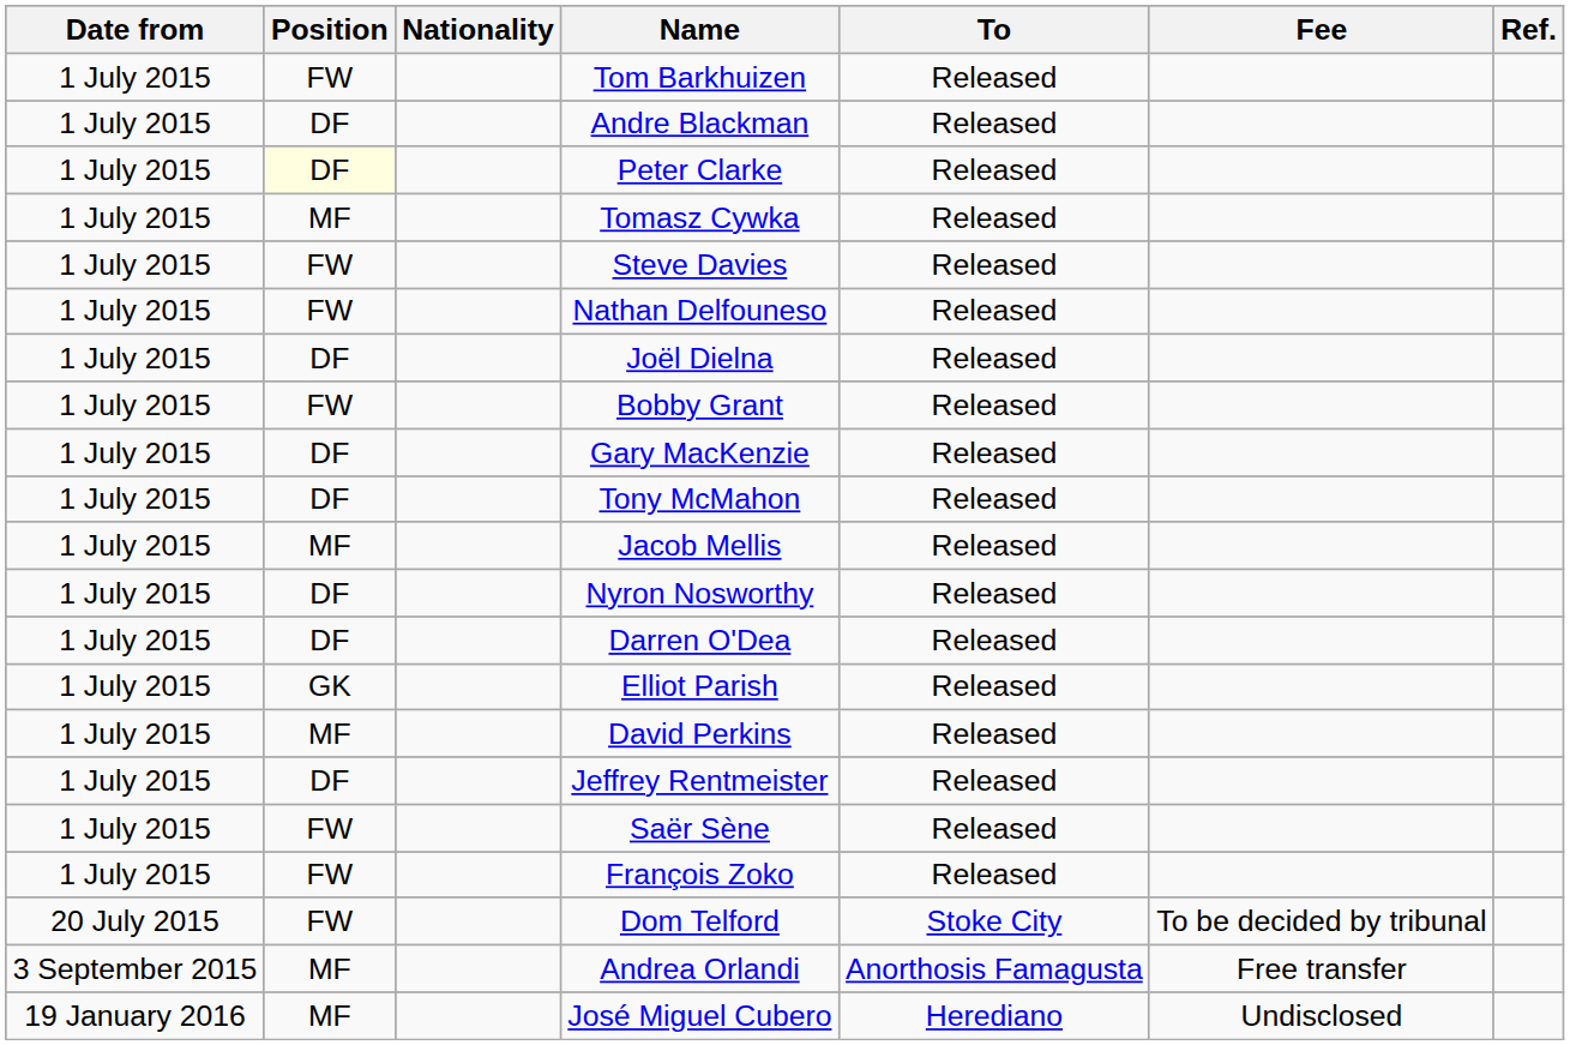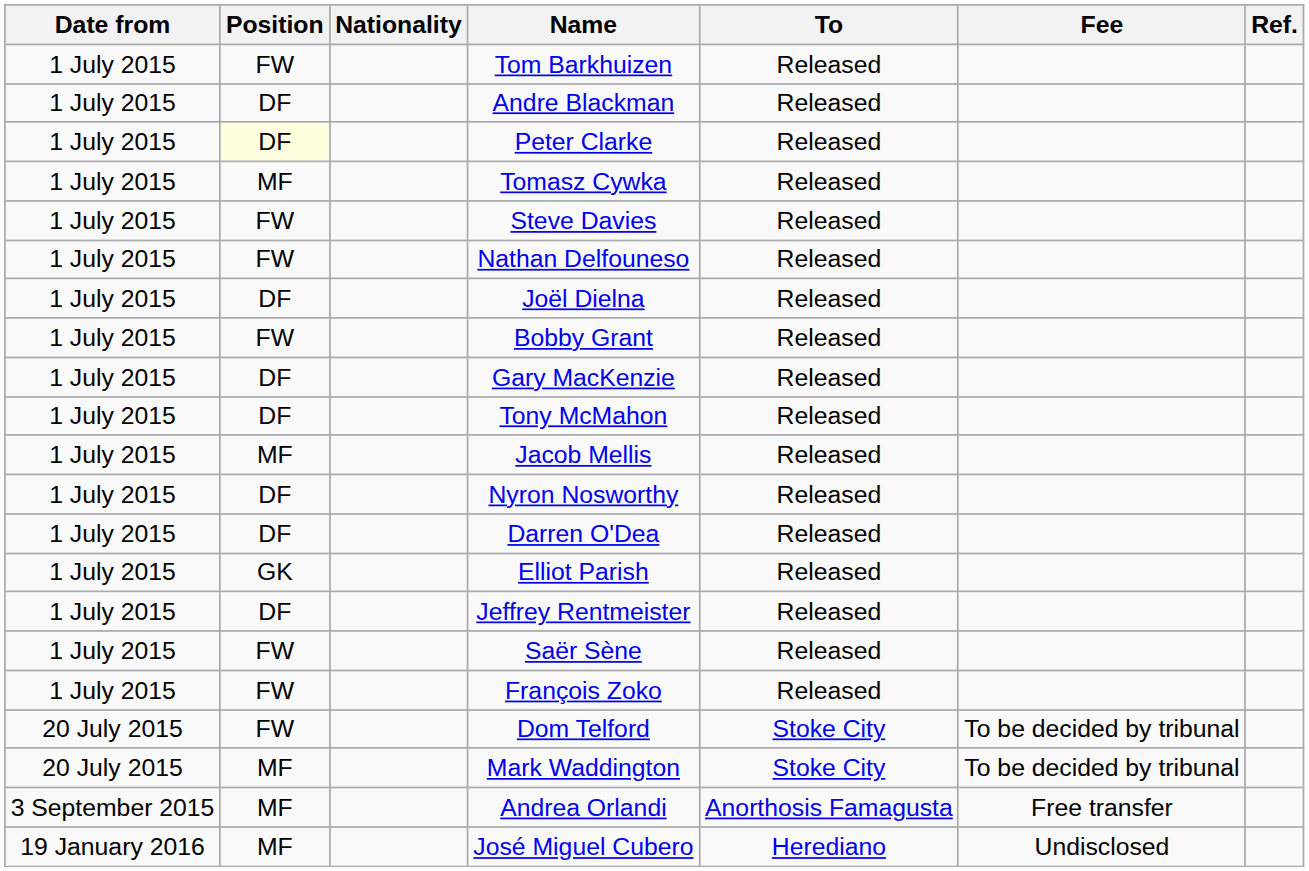 <table class="wikitable"  style="text-align:center; font-size:90%; ">
 <tr>
 <th>Date from</th>
 <th>Position</th>
 <th>Nationality</th>
 <th>Name</th>
 <th>To</th>
 <th>Fee</th>
 <th>Ref.</th>
 </tr>
 <tr>
 <td>1 July 2015</td>
 <td>FW</td>
 <td></td>
 <td><a href='#'>Tom Barkhuizen</a></td>
 <td>Released</td>
 <td></td>
 <td></td>
 </tr>
 <tr>
 <td>1 July 2015</td>
 <td>DF</td>
 <td></td>
 <td><a href='#'>Andre Blackman</a></td>
 <td>Released</td>
 <td></td>
 <td></td>
 </tr>
 <tr>
 <td>1 July 2015</td>
 <td style="background: lightyellow;">DF</td>
 <td></td>
 <td><a href='#'>Peter Clarke</a></td>
 <td>Released</td>
 <td></td>
 <td></td>
 </tr>
 <tr>
 <td>1 July 2015</td>
 <td>MF</td>
 <td></td>
 <td><a href='#'>Tomasz Cywka</a></td>
 <td>Released</td>
 <td></td>
 <td></td>
 </tr>
 <tr>
 <td>1 July 2015</td>
 <td>FW</td>
 <td></td>
 <td><a href='#'>Steve Davies</a></td>
 <td>Released</td>
 <td></td>
 <td></td>
 </tr>
 <tr>
 <td>1 July 2015</td>
 <td>FW</td>
 <td></td>
 <td><a href='#'>Nathan Delfouneso</a></td>
 <td>Released</td>
 <td></td>
 <td></td>
 </tr>
 <tr>
 <td>1 July 2015</td>
 <td>DF</td>
 <td></td>
 <td><a href='#'>Joël Dielna</a></td>
 <td>Released</td>
 <td></td>
 <td></td>
 </tr>
 <tr>
 <td>1 July 2015</td>
 <td>FW</td>
 <td></td>
 <td><a href='#'>Bobby Grant</a></td>
 <td>Released</td>
 <td></td>
 <td></td>
 </tr>
 <tr>
 <td>1 July 2015</td>
 <td>DF</td>
 <td></td>
 <td><a href='#'>Gary MacKenzie</a></td>
 <td>Released</td>
 <td></td>
 <td></td>
 </tr>
 <tr>
 <td>1 July 2015</td>
 <td>DF</td>
 <td></td>
 <td><a href='#'>Tony McMahon</a></td>
 <td>Released</td>
 <td></td>
 <td></td>
 </tr>
 <tr>
 <td>1 July 2015</td>
 <td>MF</td>
 <td></td>
 <td><a href='#'>Jacob Mellis</a></td>
 <td>Released</td>
 <td></td>
 <td></td>
 </tr>
 <tr>
 <td>1 July 2015</td>
 <td>DF</td>
 <td></td>
 <td><a href='#'>Nyron Nosworthy</a></td>
 <td>Released</td>
 <td></td>
 <td></td>
 </tr>
 <tr>
 <td>1 July 2015</td>
 <td>DF</td>
 <td></td>
 <td><a href='#'>Darren O'Dea</a></td>
 <td>Released</td>
 <td></td>
 <td></td>
 </tr>
 <tr>
 <td>1 July 2015</td>
 <td>GK</td>
 <td></td>
 <td><a href='#'>Elliot Parish</a></td>
 <td>Released</td>
 <td></td>
 <td></td>
 </tr>
 <tr>
 <td>1 July 2015</td>
-<td>MF</td>
-<td></td>
-<td><a href='#'>David Perkins</a></td>
-<td>Released</td>
-<td></td>
-<td></td>
-</tr>
-<tr>
-<td>1 July 2015</td>
 <td>DF</td>
 <td></td>
 <td><a href='#'>Jeffrey Rentmeister</a></td>
 <td>Released</td>
 <td></td>
 <td></td>
 </tr>
 <tr>
 <td>1 July 2015</td>
 <td>FW</td>
 <td></td>
 <td><a href='#'>Saër Sène</a></td>
 <td>Released</td>
 <td></td>
 <td></td>
 </tr>
 <tr>
 <td>1 July 2015</td>
 <td>FW</td>
 <td></td>
 <td><a href='#'>François Zoko</a></td>
 <td>Released</td>
 <td></td>
 <td></td>
 </tr>
 <tr>
 <td>20 July 2015</td>
 <td>FW</td>
 <td></td>
 <td><a href='#'>Dom Telford</a></td>
 <td><a href='#'>Stoke City</a></td>
 <td>To be decided by tribunal</td>
 <td></td>
 </tr>
 <tr>
+<td>20 July 2015</td>
+<td>MF</td>
+<td></td>
+<td><a href='#'>Mark Waddington</a></td>
+<td><a href='#'>Stoke City</a></td>
+<td>To be decided by tribunal</td>
+<td></td>
+</tr>
+<tr>
 <td>3 September 2015</td>
 <td>MF</td>
 <td></td>
 <td><a href='#'>Andrea Orlandi</a></td>
 <td><a href='#'>Anorthosis Famagusta</a></td>
 <td>Free transfer</td>
 <td></td>
 </tr>
 <tr>
 <td>19 January 2016</td>
 <td>MF</td>
 <td></td>
 <td><a href='#'>José Miguel Cubero</a></td>
 <td><a href='#'>Herediano</a></td>
 <td>Undisclosed</td>
 <td></td>
 </tr>
 </table>
